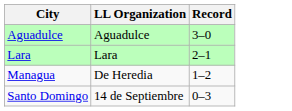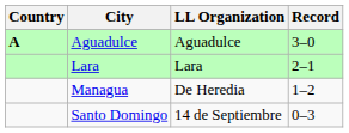 <table class="wikitable">
 <tr>
+<th>Country</th>
 <th>City</th>
 <th>LL Organization</th>
 <th>Record</th>
 </tr>
 <tr bgcolor=#bbffbb>
+<td><strong> A</strong></td>
 <td><a href='#'>Aguadulce</a></td>
 <td>Aguadulce</td>
 <td>3–0</td>
 </tr>
 <tr bgcolor=#bbffbb>
+<td><strong></strong></td>
 <td><a href='#'>Lara</a></td>
 <td>Lara</td>
 <td>2–1</td>
 </tr>
 <tr>
+<td><strong></strong></td>
 <td><a href='#'>Managua</a></td>
 <td>De Heredia</td>
 <td>1–2</td>
 </tr>
 <tr>
+<td><strong></strong></td>
 <td><a href='#'>Santo Domingo</a></td>
 <td>14 de Septiembre</td>
 <td>0–3</td>
 </tr>
 </table>
